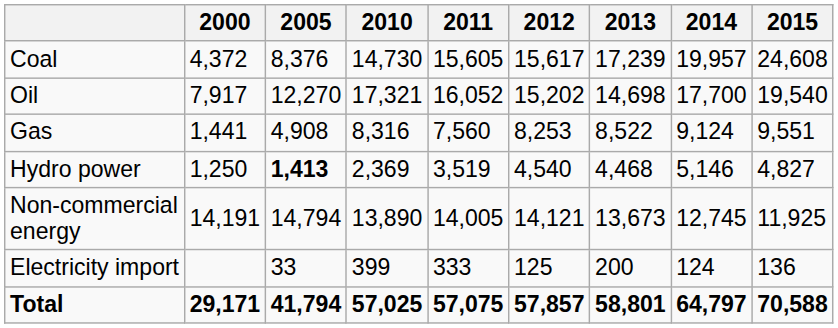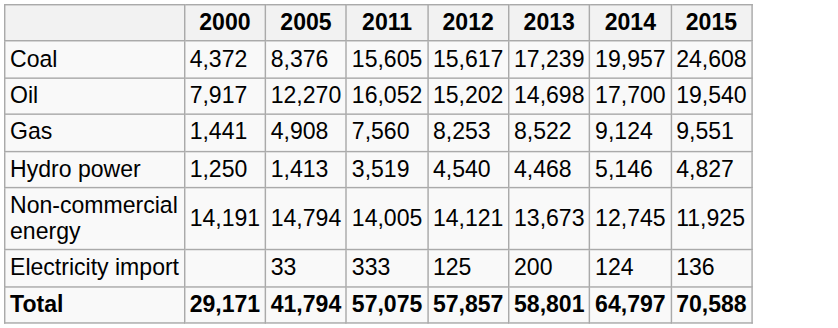 <table class="wikitable">
 <tr>
 <th></th>
 <th>2000</th>
 <th>2005</th>
-<th>2010</th>
 <th>2011</th>
 <th>2012</th>
 <th>2013</th>
 <th>2014</th>
 <th>2015</th>
 </tr>
 <tr>
 <td>Coal</td>
 <td>4,372</td>
 <td>8,376</td>
-<td>14,730</td>
 <td>15,605</td>
 <td>15,617</td>
 <td>17,239</td>
 <td>19,957</td>
 <td>24,608</td>
 </tr>
 <tr>
 <td>Oil</td>
 <td>7,917</td>
 <td>12,270</td>
-<td>17,321</td>
 <td>16,052</td>
 <td>15,202</td>
 <td>14,698</td>
 <td>17,700</td>
 <td>19,540</td>
 </tr>
 <tr>
 <td>Gas</td>
 <td>1,441</td>
 <td>4,908</td>
-<td>8,316</td>
 <td>7,560</td>
 <td>8,253</td>
 <td>8,522</td>
 <td>9,124</td>
 <td>9,551</td>
 </tr>
 <tr>
 <td>Hydro power</td>
 <td>1,250</td>
-<td><strong>1,413</strong></td>
-<td>2,369</td>
+<td>1,413</td>
 <td>3,519</td>
 <td>4,540</td>
 <td>4,468</td>
 <td>5,146</td>
 <td>4,827</td>
 </tr>
 <tr>
 <td>Non-commercial<br>energy</td>
 <td>14,191</td>
 <td>14,794</td>
-<td>13,890</td>
 <td>14,005</td>
 <td>14,121</td>
 <td>13,673</td>
 <td>12,745</td>
 <td>11,925</td>
 </tr>
 <tr>
 <td>Electricity import</td>
 <td></td>
 <td>33</td>
-<td>399</td>
 <td>333</td>
 <td>125</td>
 <td>200</td>
 <td>124</td>
 <td>136</td>
 </tr>
 <tr>
 <td><strong>Total</strong></td>
 <td><strong>29,171</strong></td>
 <td><strong>41,794</strong></td>
-<td><strong>57,025</strong></td>
 <td><strong>57,075</strong></td>
 <td><strong>57,857</strong></td>
 <td><strong>58,801</strong></td>
 <td><strong>64,797</strong></td>
 <td><strong>70,588</strong></td>
 </tr>
 </table>
